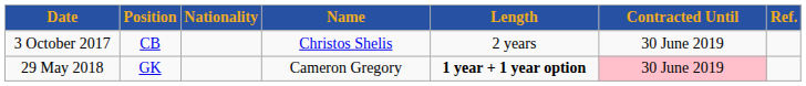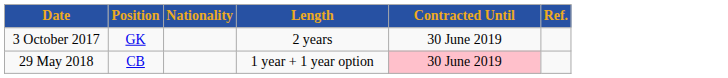 <table class="wikitable"  style="text-align:center; font-size:90%; ">
 <tr>
 <th style="background:#2751A3; color:#EEAB1F; width:100px;">Date</th>
 <th style="background:#2751A3; color:#EEAB1F; width:50px;">Position</th>
 <th style="background:#2751A3; color:#EEAB1F; width:50px;">Nationality</th>
-<th style="background:#2751A3; color:#EEAB1F; width:150px;">Name</th>
 <th style="background:#2751A3; color:#EEAB1F; width:150px;">Length</th>
 <th style="background:#2751A3; color:#EEAB1F; width:150px;">Contracted Until</th>
 <th style="background:#2751A3; color:#EEAB1F; width:25px;">Ref.</th>
 </tr>
 <tr>
 <td>3 October 2017</td>
-<td><a href='#'>CB</a></td>
+<td><a href='#'>GK</a></td>
 <td></td>
-<td><a href='#'>Christos Shelis</a></td>
 <td>2 years</td>
 <td>30 June 2019</td>
 <td></td>
 </tr>
 <tr>
 <td>29 May 2018</td>
-<td><a href='#'>GK</a></td>
+<td><a href='#'>CB</a></td>
 <td></td>
-<td>Cameron Gregory</td>
-<td><strong>1 year + 1 year option</strong></td>
+<td>1 year + 1 year option</td>
 <td style="background: pink;">30 June 2019</td>
 <td></td>
 </tr>
 </table>
